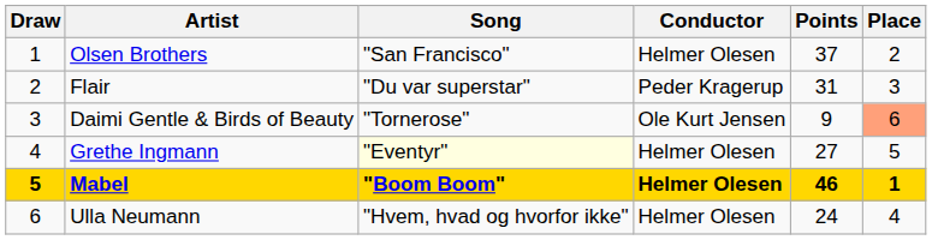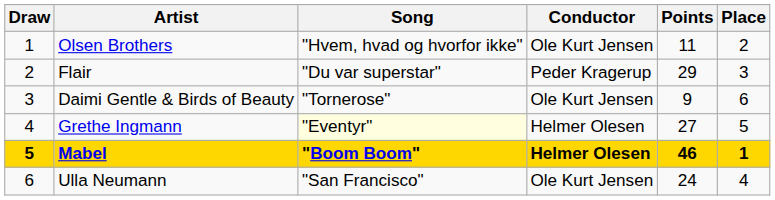 <table class="sortable wikitable" style="margin: 1em auto 1em auto; text-align:center">
 <tr>
 <th>Draw</th>
 <th>Artist</th>
 <th>Song</th>
 <th>Conductor</th>
 <th>Points</th>
 <th>Place</th>
 </tr>
 <tr>
 <td>1</td>
 <td align="left"><a href='#'>Olsen Brothers</a></td>
-<td align="left">"San Francisco"</td>
-<td align="left">Helmer Olesen</td>
-<td>37</td>
+<td align="left">"Hvem, hvad og hvorfor ikke"</td>
+<td align="left">Ole Kurt Jensen</td>
+<td>11</td>
 <td>2</td>
 </tr>
 <tr>
 <td>2</td>
 <td align="left">Flair</td>
 <td align="left">"Du var superstar"</td>
 <td align="left">Peder Kragerup</td>
-<td>31</td>
+<td>29</td>
 <td>3</td>
 </tr>
 <tr>
 <td>3</td>
 <td align="left">Daimi Gentle & Birds of Beauty</td>
 <td align="left">"Tornerose"</td>
 <td align="left">Ole Kurt Jensen</td>
 <td>9</td>
-<td style="background: lightsalmon;">6</td>
+<td>6</td>
 </tr>
 <tr>
 <td>4</td>
 <td align="left"><a href='#'>Grethe Ingmann</a></td>
 <td align="left" style="background: lightyellow;">"Eventyr"</td>
 <td align="left">Helmer Olesen</td>
 <td>27</td>
 <td>5</td>
 </tr>
 <tr style="font-weight:bold; background:gold;">
 <td>5</td>
 <td align="left"><a href='#'>Mabel</a></td>
 <td align="left">"<a href='#'>Boom Boom</a>"</td>
 <td align="left">Helmer Olesen</td>
 <td>46</td>
 <td>1</td>
 </tr>
 <tr>
 <td>6</td>
 <td align="left">Ulla Neumann</td>
-<td align="left">"Hvem, hvad og hvorfor ikke"</td>
-<td align="left">Helmer Olesen</td>
+<td align="left">"San Francisco"</td>
+<td align="left">Ole Kurt Jensen</td>
 <td>24</td>
 <td>4</td>
 </tr>
 </table>
